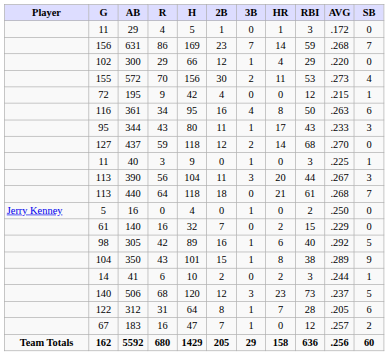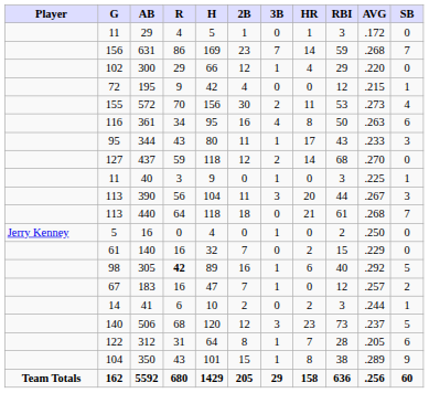 <table class="wikitable" style="text-align:center;">
 <tr>
 <th style="background:#ddf; width:20%;"><strong>Player</strong></th>
 <th style="background:#ddf; width:7%;"><strong>G</strong></th>
 <th style="background:#ddf; width:7%;"><strong>AB</strong></th>
 <th style="background:#ddf; width:7%;"><strong>R</strong></th>
 <th style="background:#ddf; width:7%;"><strong>H</strong></th>
 <th style="background:#ddf; width:7%;"><strong>2B</strong></th>
 <th style="background:#ddf; width:7%;"><strong>3B</strong></th>
 <th style="background:#ddf; width:7%;"><strong>HR</strong></th>
 <th style="background:#ddf; width:7%;"><strong>RBI</strong></th>
 <th style="background:#ddf; width:7%;"><strong>AVG</strong></th>
 <th style="background:#ddf; width:7%;"><strong>SB</strong></th>
 </tr>
 <tr>
 <td align=left></td>
 <td>11</td>
 <td>29</td>
 <td>4</td>
 <td>5</td>
 <td>1</td>
 <td>0</td>
 <td>1</td>
 <td>3</td>
 <td>.172</td>
 <td>0</td>
 </tr>
 <tr>
 <td align=left></td>
 <td>156</td>
 <td>631</td>
 <td>86</td>
 <td>169</td>
 <td>23</td>
 <td>7</td>
 <td>14</td>
 <td>59</td>
 <td>.268</td>
 <td>7</td>
 </tr>
 <tr>
 <td align=left></td>
 <td>102</td>
 <td>300</td>
 <td>29</td>
 <td>66</td>
 <td>12</td>
 <td>1</td>
 <td>4</td>
 <td>29</td>
 <td>.220</td>
 <td>0</td>
 </tr>
 <tr>
 <td align=left></td>
+<td>72</td>
+<td>195</td>
+<td>9</td>
+<td>42</td>
+<td>4</td>
+<td>0</td>
+<td>0</td>
+<td>12</td>
+<td>.215</td>
+<td>1</td>
+</tr>
+<tr>
+<td align=left></td>
 <td>155</td>
 <td>572</td>
 <td>70</td>
 <td>156</td>
 <td>30</td>
 <td>2</td>
 <td>11</td>
 <td>53</td>
 <td>.273</td>
 <td>4</td>
-</tr>
-<tr>
-<td align=left></td>
-<td>72</td>
-<td>195</td>
-<td>9</td>
-<td>42</td>
-<td>4</td>
-<td>0</td>
-<td>0</td>
-<td>12</td>
-<td>.215</td>
-<td>1</td>
 </tr>
 <tr>
 <td align=left></td>
 <td>116</td>
 <td>361</td>
 <td>34</td>
 <td>95</td>
 <td>16</td>
 <td>4</td>
 <td>8</td>
 <td>50</td>
 <td>.263</td>
 <td>6</td>
 </tr>
 <tr>
 <td align=left></td>
 <td>95</td>
 <td>344</td>
 <td>43</td>
 <td>80</td>
 <td>11</td>
 <td>1</td>
 <td>17</td>
 <td>43</td>
 <td>.233</td>
 <td>3</td>
 </tr>
 <tr>
 <td align=left></td>
 <td>127</td>
 <td>437</td>
 <td>59</td>
 <td>118</td>
 <td>12</td>
 <td>2</td>
 <td>14</td>
 <td>68</td>
 <td>.270</td>
 <td>0</td>
 </tr>
 <tr>
 <td align=left></td>
 <td>11</td>
 <td>40</td>
 <td>3</td>
 <td>9</td>
 <td>0</td>
 <td>1</td>
 <td>0</td>
 <td>3</td>
 <td>.225</td>
 <td>1</td>
 </tr>
 <tr>
 <td align=left></td>
 <td>113</td>
 <td>390</td>
 <td>56</td>
 <td>104</td>
 <td>11</td>
 <td>3</td>
 <td>20</td>
 <td>44</td>
 <td>.267</td>
 <td>3</td>
 </tr>
 <tr>
 <td align=left></td>
 <td>113</td>
 <td>440</td>
 <td>64</td>
 <td>118</td>
 <td>18</td>
 <td>0</td>
 <td>21</td>
 <td>61</td>
 <td>.268</td>
 <td>7</td>
 </tr>
 <tr>
 <td align=left><a href='#'>Jerry Kenney</a></td>
 <td>5</td>
 <td>16</td>
 <td>0</td>
 <td>4</td>
 <td>0</td>
 <td>1</td>
 <td>0</td>
 <td>2</td>
 <td>.250</td>
 <td>0</td>
 </tr>
 <tr>
 <td align=left></td>
 <td>61</td>
 <td>140</td>
 <td>16</td>
 <td>32</td>
 <td>7</td>
 <td>0</td>
 <td>2</td>
 <td>15</td>
 <td>.229</td>
 <td>0</td>
 </tr>
 <tr>
 <td align=left></td>
 <td>98</td>
 <td>305</td>
-<td>42</td>
+<td><strong>42</strong></td>
 <td>89</td>
 <td>16</td>
 <td>1</td>
 <td>6</td>
 <td>40</td>
 <td>.292</td>
 <td>5</td>
 </tr>
 <tr>
 <td align=left></td>
-<td>104</td>
-<td>350</td>
-<td>43</td>
-<td>101</td>
-<td>15</td>
+<td>67</td>
+<td>183</td>
+<td>16</td>
+<td>47</td>
+<td>7</td>
 <td>1</td>
-<td>8</td>
-<td>38</td>
-<td>.289</td>
-<td>9</td>
+<td>0</td>
+<td>12</td>
+<td>.257</td>
+<td>2</td>
 </tr>
 <tr>
 <td align=left></td>
 <td>14</td>
 <td>41</td>
 <td>6</td>
 <td>10</td>
 <td>2</td>
 <td>0</td>
 <td>2</td>
 <td>3</td>
 <td>.244</td>
 <td>1</td>
 </tr>
 <tr>
 <td align=left></td>
 <td>140</td>
 <td>506</td>
 <td>68</td>
 <td>120</td>
 <td>12</td>
 <td>3</td>
 <td>23</td>
 <td>73</td>
 <td>.237</td>
 <td>5</td>
 </tr>
 <tr>
 <td align=left></td>
 <td>122</td>
 <td>312</td>
 <td>31</td>
 <td>64</td>
 <td>8</td>
 <td>1</td>
 <td>7</td>
 <td>28</td>
 <td>.205</td>
 <td>6</td>
 </tr>
 <tr>
 <td align=left></td>
-<td>67</td>
-<td>183</td>
-<td>16</td>
-<td>47</td>
-<td>7</td>
+<td>104</td>
+<td>350</td>
+<td>43</td>
+<td>101</td>
+<td>15</td>
 <td>1</td>
-<td>0</td>
-<td>12</td>
-<td>.257</td>
-<td>2</td>
+<td>8</td>
+<td>38</td>
+<td>.289</td>
+<td>9</td>
 </tr>
 <tr class="sortbottom">
 <td><strong>Team Totals</strong></td>
 <td><strong>162</strong></td>
 <td><strong>5592</strong></td>
 <td><strong>680</strong></td>
 <td><strong>1429</strong></td>
 <td><strong>205</strong></td>
 <td><strong>29</strong></td>
 <td><strong>158</strong></td>
 <td><strong>636</strong></td>
 <td><strong>.256</strong></td>
 <td><strong>60</strong></td>
 </tr>
 </table>
